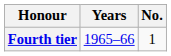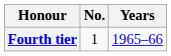 <table class="wikitable plainrowheaders">
 <tr>
 <th scope=col>Honour</th>
+<th scope=col>No.</th>
 <th scope=col>Years</th>
-<th scope=col>No.</th>
 </tr>
 <tr>
 <th scope=row><a href='#'>Fourth tier</a></th>
+<td align=center>1</td>
 <td><a href='#'>1965–66</a></td>
-<td align=center>1</td>
 </tr>
 </table>
